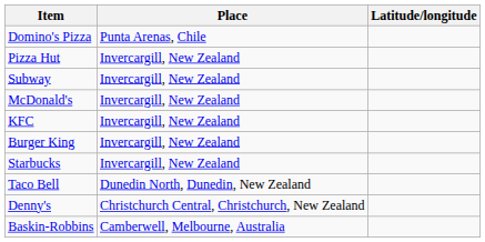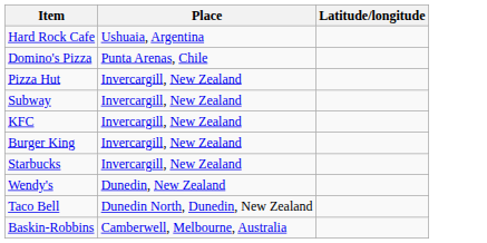 <table class="wikitable"  font-size:95%;">
 <tr>
 <th>Item</th>
 <th>Place</th>
 <th>Latitude/longitude</th>
+</tr>
+<tr>
+<td><a href='#'>Hard Rock Cafe</a></td>
+<td><a href='#'>Ushuaia</a>, <a href='#'>Argentina</a></td>
+<td></td>
 </tr>
 <tr>
 <td><a href='#'>Domino's Pizza</a></td>
 <td><a href='#'>Punta Arenas</a>, <a href='#'>Chile</a></td>
 <td></td>
 </tr>
 <tr>
 <td><a href='#'>Pizza Hut</a></td>
 <td><a href='#'>Invercargill</a>, <a href='#'>New Zealand</a></td>
 <td></td>
 </tr>
 <tr>
 <td><a href='#'>Subway</a></td>
-<td><a href='#'>Invercargill</a>, <a href='#'>New Zealand</a></td>
-<td></td>
-</tr>
-<tr>
-<td><a href='#'>McDonald's</a></td>
 <td><a href='#'>Invercargill</a>, <a href='#'>New Zealand</a></td>
 <td></td>
 </tr>
 <tr>
 <td><a href='#'>KFC</a></td>
 <td><a href='#'>Invercargill</a>, <a href='#'>New Zealand</a></td>
 <td></td>
 </tr>
 <tr>
 <td><a href='#'>Burger King</a></td>
 <td><a href='#'>Invercargill</a>, <a href='#'>New Zealand</a></td>
 <td></td>
 </tr>
 <tr>
 <td><a href='#'>Starbucks</a></td>
 <td><a href='#'>Invercargill</a>, <a href='#'>New Zealand</a></td>
 <td></td>
 </tr>
 <tr>
-<td><a href='#'>Taco Bell</a></td>
-<td><a href='#'>Dunedin North</a>, <a href='#'>Dunedin</a>, New Zealand</td>
+<td><a href='#'>Wendy's</a></td>
+<td><a href='#'>Dunedin</a>, <a href='#'>New Zealand</a></td>
 <td></td>
 </tr>
 <tr>
-<td><a href='#'>Denny's</a></td>
-<td><a href='#'>Christchurch Central</a>, <a href='#'>Christchurch</a>, New Zealand</td>
+<td><a href='#'>Taco Bell</a></td>
+<td><a href='#'>Dunedin North</a>, <a href='#'>Dunedin</a>, New Zealand</td>
 <td></td>
 </tr>
 <tr>
 <td><a href='#'>Baskin-Robbins</a></td>
 <td><a href='#'>Camberwell</a>, <a href='#'>Melbourne</a>, <a href='#'>Australia</a></td>
 <td></td>
 </tr>
 </table>
